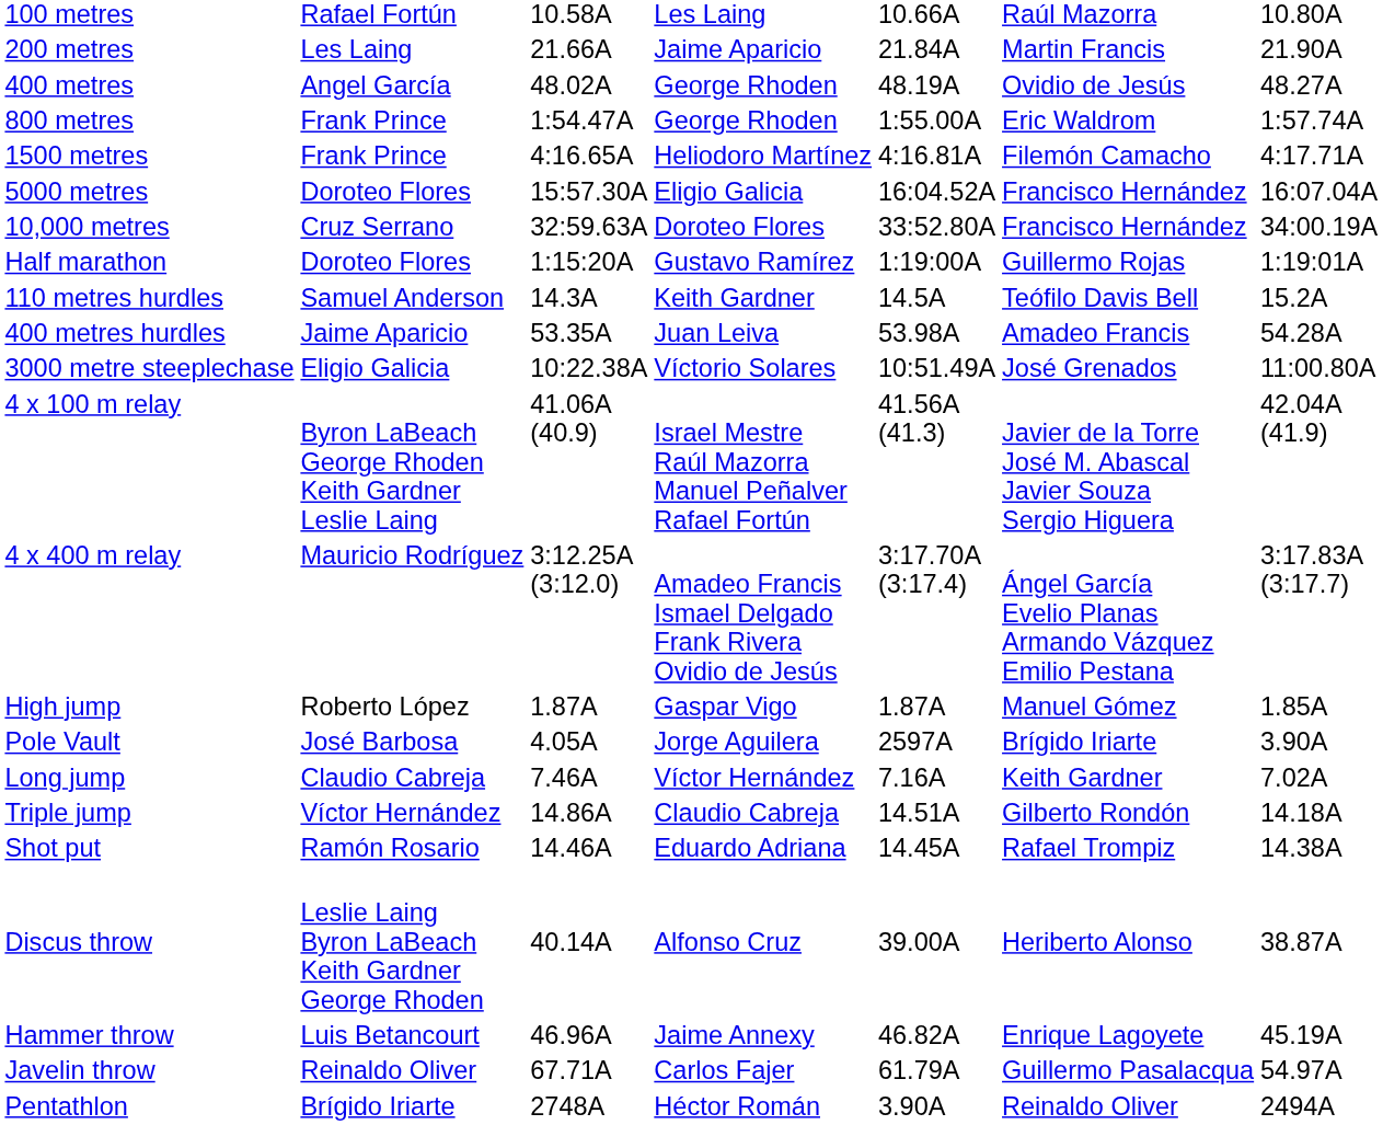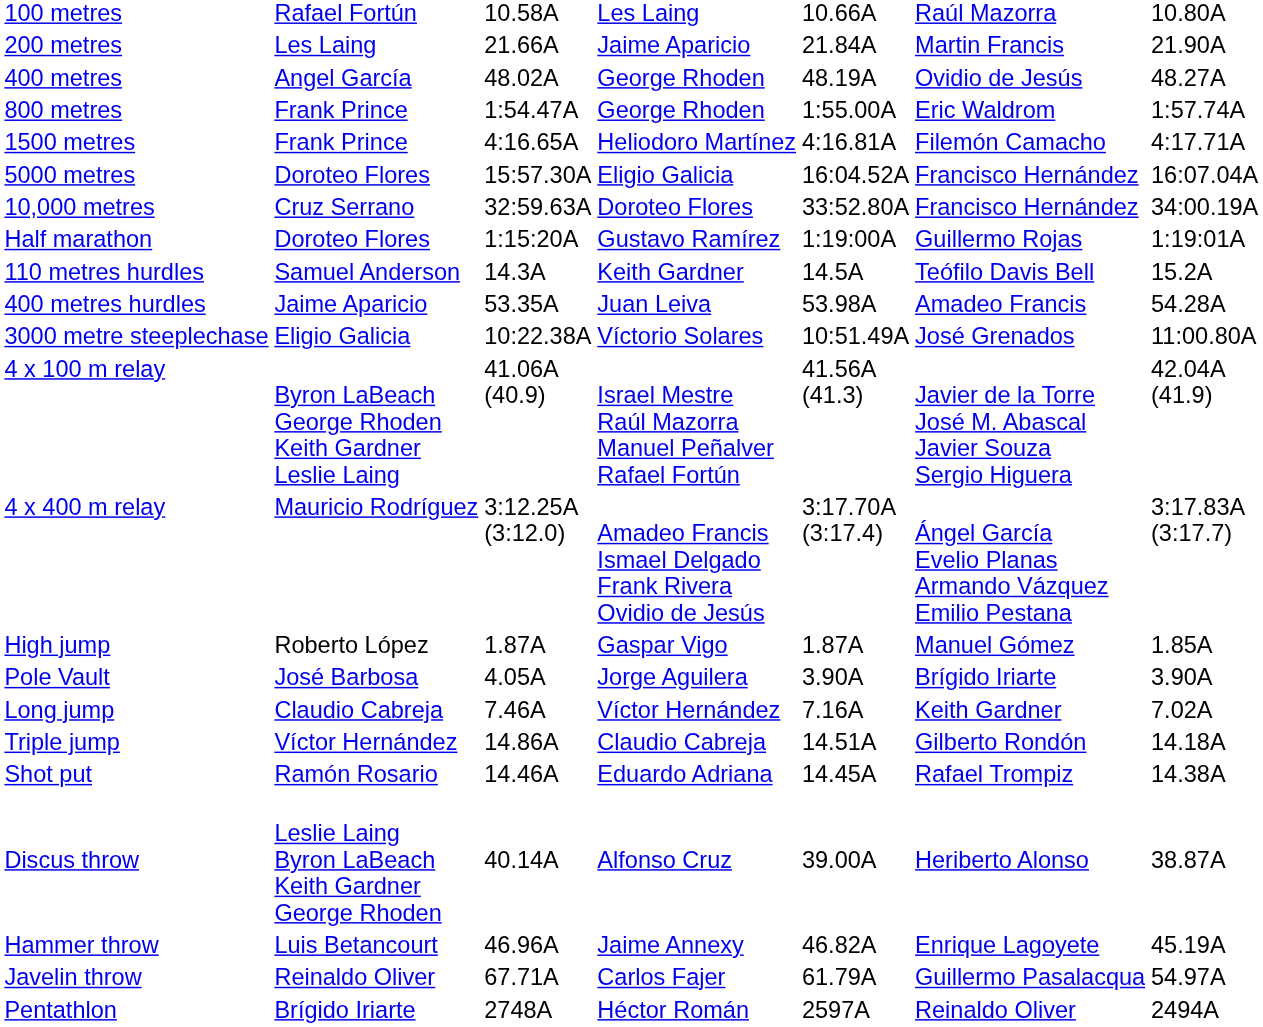 <table>
 <tr>
 <td><a href='#'>100 metres</a></td>
 <td><a href='#'>Rafael Fortún</a><br> </td>
 <td>10.58A</td>
 <td><a href='#'>Les Laing</a><br> </td>
 <td>10.66A</td>
 <td><a href='#'>Raúl Mazorra</a><br> </td>
 <td>10.80A</td>
 </tr>
 <tr>
 <td><a href='#'>200 metres</a></td>
 <td><a href='#'>Les Laing</a><br> </td>
 <td>21.66A</td>
 <td><a href='#'>Jaime Aparicio</a><br> </td>
 <td>21.84A</td>
 <td><a href='#'>Martin Francis</a><br> </td>
 <td>21.90A</td>
 </tr>
 <tr>
 <td><a href='#'>400 metres</a></td>
 <td><a href='#'>Angel García</a><br> </td>
 <td>48.02A</td>
 <td><a href='#'>George Rhoden</a><br> </td>
 <td>48.19A</td>
 <td><a href='#'>Ovidio de Jesús</a><br> </td>
 <td>48.27A</td>
 </tr>
 <tr>
 <td><a href='#'>800 metres</a></td>
 <td><a href='#'>Frank Prince</a><br> </td>
 <td>1:54.47A</td>
 <td><a href='#'>George Rhoden</a><br> </td>
 <td>1:55.00A</td>
 <td><a href='#'>Eric Waldrom</a><br> </td>
 <td>1:57.74A</td>
 </tr>
 <tr>
 <td><a href='#'>1500 metres</a></td>
 <td><a href='#'>Frank Prince</a><br> </td>
 <td>4:16.65A</td>
 <td><a href='#'>Heliodoro Martínez</a><br> </td>
 <td>4:16.81A</td>
 <td><a href='#'>Filemón Camacho</a><br> </td>
 <td>4:17.71A</td>
 </tr>
 <tr>
 <td><a href='#'>5000 metres</a></td>
 <td><a href='#'>Doroteo Flores</a><br> </td>
 <td>15:57.30A</td>
 <td><a href='#'>Eligio Galicia</a><br> </td>
 <td>16:04.52A</td>
 <td><a href='#'>Francisco Hernández</a><br> </td>
 <td>16:07.04A</td>
 </tr>
 <tr>
 <td><a href='#'>10,000 metres</a></td>
 <td><a href='#'>Cruz Serrano</a><br> </td>
 <td>32:59.63A</td>
 <td><a href='#'>Doroteo Flores</a><br> </td>
 <td>33:52.80A</td>
 <td><a href='#'>Francisco Hernández</a><br> </td>
 <td>34:00.19A</td>
 </tr>
 <tr>
 <td><a href='#'>Half marathon</a></td>
 <td><a href='#'>Doroteo Flores</a><br> </td>
 <td>1:15:20A</td>
 <td><a href='#'>Gustavo Ramírez</a><br> </td>
 <td>1:19:00A</td>
 <td><a href='#'>Guillermo Rojas</a><br> </td>
 <td>1:19:01A</td>
 </tr>
 <tr>
 <td><a href='#'>110 metres hurdles</a></td>
 <td><a href='#'>Samuel Anderson</a><br> </td>
 <td>14.3A</td>
 <td><a href='#'>Keith Gardner</a><br> </td>
 <td>14.5A</td>
 <td><a href='#'>Teófilo Davis Bell</a><br> </td>
 <td>15.2A</td>
 </tr>
 <tr>
 <td><a href='#'>400 metres hurdles</a></td>
 <td><a href='#'>Jaime Aparicio</a><br> </td>
 <td>53.35A</td>
 <td><a href='#'>Juan Leiva</a><br> </td>
 <td>53.98A</td>
 <td><a href='#'>Amadeo Francis</a><br> </td>
 <td>54.28A</td>
 </tr>
 <tr>
 <td><a href='#'>3000 metre steeplechase</a></td>
 <td><a href='#'>Eligio Galicia</a><br> </td>
 <td>10:22.38A</td>
 <td><a href='#'>Víctorio Solares</a><br> </td>
 <td>10:51.49A</td>
 <td><a href='#'>José Grenados</a><br> </td>
 <td>11:00.80A</td>
 </tr>
 <tr style="vertical-align:top;">
 <td><a href='#'>4 x 100 m relay</a></td>
 <td><br> <a href='#'>Byron LaBeach</a><br> <a href='#'>George Rhoden</a><br> <a href='#'>Keith Gardner</a><br> <a href='#'>Leslie Laing</a></td>
 <td>41.06A<br>(40.9)</td>
 <td><br> <a href='#'>Israel Mestre</a><br> <a href='#'>Raúl Mazorra</a><br> <a href='#'>Manuel Peñalver</a><br> <a href='#'>Rafael Fortún</a></td>
 <td>41.56A<br>(41.3)</td>
 <td><br> <a href='#'>Javier de la Torre</a><br> <a href='#'>José M. Abascal</a><br> <a href='#'>Javier Souza</a><br> <a href='#'>Sergio Higuera</a></td>
 <td>42.04A<br>(41.9)</td>
 </tr>
 <tr style="vertical-align:top;">
 <td><a href='#'>4 x 400 m relay</a></td>
 <td><a href='#'>Mauricio Rodríguez</a><br> </td>
 <td>3:12.25A<br>(3:12.0)</td>
 <td><br> <a href='#'>Amadeo Francis</a><br> <a href='#'>Ismael Delgado</a><br> <a href='#'>Frank Rivera</a><br> <a href='#'>Ovidio de Jesús</a></td>
 <td>3:17.70A<br>(3:17.4)</td>
 <td><br> <a href='#'>Ángel García</a><br> <a href='#'>Evelio Planas</a><br> <a href='#'>Armando Vázquez</a><br> <a href='#'>Emilio Pestana</a></td>
 <td>3:17.83A<br>(3:17.7)</td>
 </tr>
 <tr>
 <td><a href='#'>High jump</a></td>
 <td>Roberto López<br> </td>
 <td>1.87A</td>
 <td><a href='#'>Gaspar Vigo</a><br> </td>
 <td>1.87A</td>
 <td><a href='#'>Manuel Gómez</a><br> </td>
 <td>1.85A</td>
 </tr>
 <tr>
 <td><a href='#'>Pole Vault</a></td>
 <td><a href='#'>José Barbosa</a><br> </td>
 <td>4.05A</td>
 <td><a href='#'>Jorge Aguilera</a><br> </td>
-<td>2597A</td>
+<td>3.90A</td>
 <td><a href='#'>Brígido Iriarte</a><br> </td>
 <td>3.90A</td>
 </tr>
 <tr>
 <td><a href='#'>Long jump</a></td>
 <td><a href='#'>Claudio Cabreja</a><br> </td>
 <td>7.46A</td>
 <td><a href='#'>Víctor Hernández</a><br> </td>
 <td>7.16A</td>
 <td><a href='#'>Keith Gardner</a><br> </td>
 <td>7.02A</td>
 </tr>
 <tr>
 <td><a href='#'>Triple jump</a></td>
 <td><a href='#'>Víctor Hernández</a><br> </td>
 <td>14.86A</td>
 <td><a href='#'>Claudio Cabreja</a><br> </td>
 <td>14.51A</td>
 <td><a href='#'>Gilberto Rondón</a><br> </td>
 <td>14.18A</td>
 </tr>
 <tr>
 <td><a href='#'>Shot put</a></td>
 <td><a href='#'>Ramón Rosario</a><br> </td>
 <td>14.46A</td>
 <td><a href='#'>Eduardo Adriana</a><br> </td>
 <td>14.45A</td>
 <td><a href='#'>Rafael Trompiz</a><br> </td>
 <td>14.38A</td>
 </tr>
 <tr>
 <td><a href='#'>Discus throw</a></td>
 <td><br> <a href='#'>Leslie Laing</a><br> <a href='#'>Byron LaBeach</a><br> <a href='#'>Keith Gardner</a><br> <a href='#'>George Rhoden</a></td>
 <td>40.14A</td>
 <td><a href='#'>Alfonso Cruz</a><br> </td>
 <td>39.00A</td>
 <td><a href='#'>Heriberto Alonso</a><br> </td>
 <td>38.87A</td>
 </tr>
 <tr>
 <td><a href='#'>Hammer throw</a></td>
 <td><a href='#'>Luis Betancourt</a><br> </td>
 <td>46.96A</td>
 <td><a href='#'>Jaime Annexy</a><br> </td>
 <td>46.82A</td>
 <td><a href='#'>Enrique Lagoyete</a><br> </td>
 <td>45.19A</td>
 </tr>
 <tr>
 <td><a href='#'>Javelin throw</a></td>
 <td><a href='#'>Reinaldo Oliver</a><br> </td>
 <td>67.71A</td>
 <td><a href='#'>Carlos Fajer</a><br> </td>
 <td>61.79A</td>
 <td><a href='#'>Guillermo Pasalacqua</a><br> </td>
 <td>54.97A</td>
 </tr>
 <tr>
 <td><a href='#'>Pentathlon</a></td>
 <td><a href='#'>Brígido Iriarte</a><br> </td>
 <td>2748A</td>
 <td><a href='#'>Héctor Román</a><br> </td>
-<td>3.90A</td>
+<td>2597A</td>
 <td><a href='#'>Reinaldo Oliver</a><br> </td>
 <td>2494A</td>
 </tr>
 </table>
